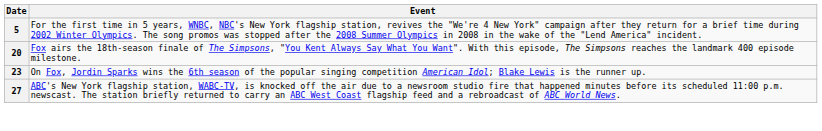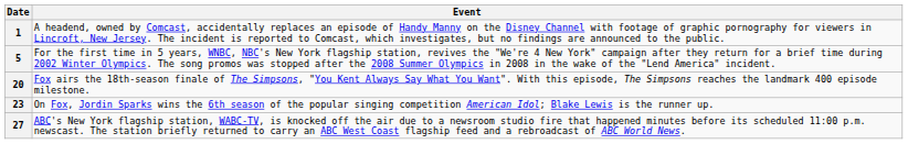 <table class="wikitable">
 <tr>
 <th>Date</th>
 <th>Event</th>
+</tr>
+<tr>
+<th>1</th>
+<td>A headend, owned by <a href='#'>Comcast</a>, accidentally replaces an episode of <a href='#'>Handy Manny</a> on the <a href='#'>Disney Channel</a> with footage of graphic pornography for viewers in <a href='#'>Lincroft, New Jersey</a>. The incident is reported to Comcast, which investigates, but no findings are announced to the public.</td>
 </tr>
 <tr>
 <th>5</th>
 <td>For the first time in 5 years, <a href='#'>WNBC</a>, <a href='#'>NBC</a>'s New York flagship station, revives the "We're 4 New York" campaign after they return for a brief time during <a href='#'>2002 Winter Olympics</a>. The song promos was stopped after the <a href='#'>2008 Summer Olympics</a> in 2008 in the wake of the "Lend America" incident.</td>
 </tr>
 <tr>
 <th>20</th>
 <td><a href='#'>Fox</a> airs the 18th-season finale of <em><a href='#'>The Simpsons</a></em>, "<a href='#'>You Kent Always Say What You Want</a>". With this episode, <em>The Simpsons</em> reaches the landmark 400 episode milestone.</td>
 </tr>
 <tr>
 <th>23</th>
 <td>On <a href='#'>Fox</a>, <a href='#'>Jordin Sparks</a> wins the <a href='#'>6th season</a> of the popular singing competition <em><a href='#'>American Idol</a></em>; <a href='#'>Blake Lewis</a> is the runner up.</td>
 </tr>
 <tr>
 <th>27</th>
 <td><a href='#'>ABC</a>'s New York flagship station, <a href='#'>WABC-TV</a>, is knocked off the air due to a newsroom studio fire that happened minutes before its scheduled 11:00 p.m. newscast. The station briefly returned to carry an <a href='#'>ABC West Coast</a> flagship feed and a rebroadcast of <em><a href='#'>ABC World News</a></em>.</td>
 </tr>
 </table>
